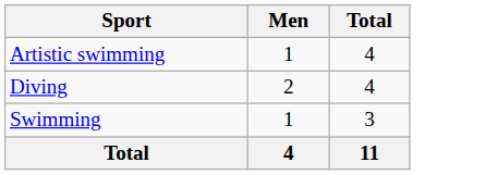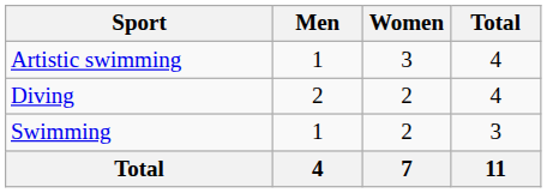 <table class="wikitable sortable" style="text-align:center;">
 <tr>
 <th width=180>Sport</th>
 <th width=55>Men</th>
+<th width=55>Women</th>
 <th width=55>Total</th>
 </tr>
 <tr>
 <td align=left><a href='#'>Artistic swimming</a></td>
 <td>1</td>
+<td>3</td>
 <td>4</td>
 </tr>
 <tr>
 <td align=left><a href='#'>Diving</a></td>
+<td>2</td>
 <td>2</td>
 <td>4</td>
 </tr>
 <tr>
 <td align=left><a href='#'>Swimming</a></td>
 <td>1</td>
+<td>2</td>
 <td>3</td>
 </tr>
 <tr>
 <th>Total</th>
 <th>4</th>
+<th>7</th>
 <th>11</th>
 </tr>
 </table>
